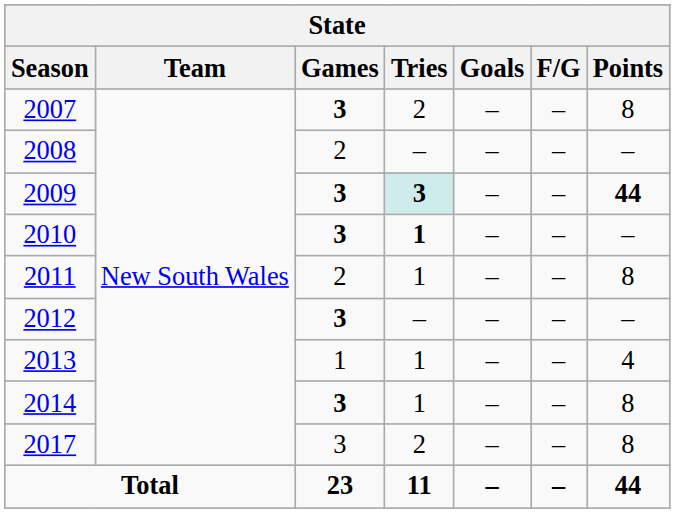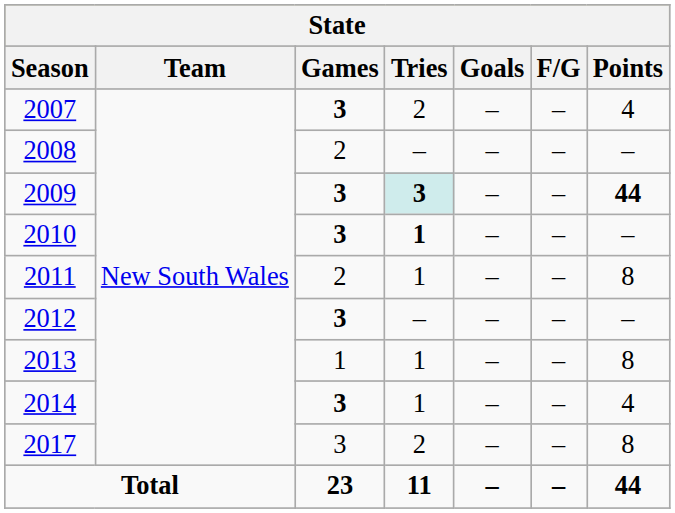 <table class="wikitable" style="text-align:center;">
 <tr style="background:#bdb76b;">
 <th colspan="7">State</th>
 </tr>
 <tr>
 <th>Season</th>
 <th>Team</th>
 <th>Games</th>
 <th>Tries</th>
 <th>Goals</th>
 <th>F/G</th>
 <th>Points</th>
 </tr>
 <tr>
 <td><a href='#'>2007</a></td>
 <td rowspan="9"><a href='#'>New South Wales</a></td>
 <td><strong>3</strong></td>
 <td>2</td>
 <td>–</td>
 <td>–</td>
-<td>8</td>
+<td>4</td>
 </tr>
 <tr>
 <td><a href='#'>2008</a></td>
 <td>2</td>
 <td>–</td>
 <td>–</td>
 <td>–</td>
 <td>–</td>
 </tr>
 <tr>
 <td><a href='#'>2009</a></td>
 <td><strong>3</strong></td>
 <td style="background:#cfecec;"><strong>3</strong></td>
 <td>–</td>
 <td>–</td>
 <td><strong>44</strong></td>
 </tr>
 <tr>
 <td><a href='#'>2010</a></td>
 <td><strong>3</strong></td>
 <td><strong>1</strong></td>
 <td>–</td>
 <td>–</td>
 <td>–</td>
 </tr>
 <tr>
 <td><a href='#'>2011</a></td>
 <td>2</td>
 <td>1</td>
 <td>–</td>
 <td>–</td>
 <td>8</td>
 </tr>
 <tr>
 <td><a href='#'>2012</a></td>
 <td><strong>3</strong></td>
 <td>–</td>
 <td>–</td>
 <td>–</td>
 <td>–</td>
 </tr>
 <tr>
 <td><a href='#'>2013</a></td>
 <td>1</td>
 <td>1</td>
 <td>–</td>
 <td>–</td>
-<td>4</td>
+<td>8</td>
 </tr>
 <tr>
 <td><a href='#'>2014</a></td>
 <td><strong>3</strong></td>
 <td>1</td>
 <td>–</td>
 <td>–</td>
-<td>8</td>
+<td>4</td>
 </tr>
 <tr>
 <td><a href='#'>2017</a></td>
 <td>3</td>
 <td>2</td>
 <td>–</td>
 <td>–</td>
 <td>8</td>
 </tr>
 <tr>
 <td colspan="2"><strong>Total</strong></td>
 <td><strong>23</strong></td>
 <td><strong>11</strong></td>
 <td><strong>–</strong></td>
 <td><strong>–</strong></td>
 <td><strong>44</strong></td>
 </tr>
 </table>
